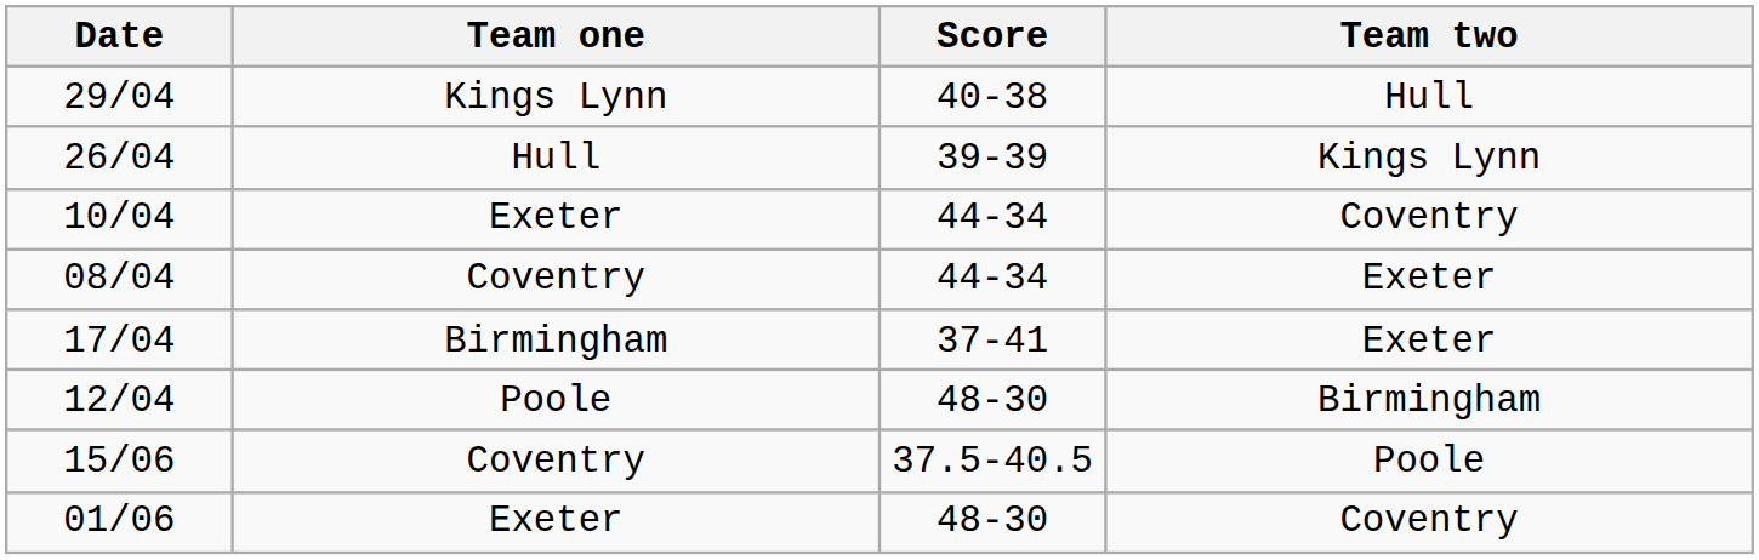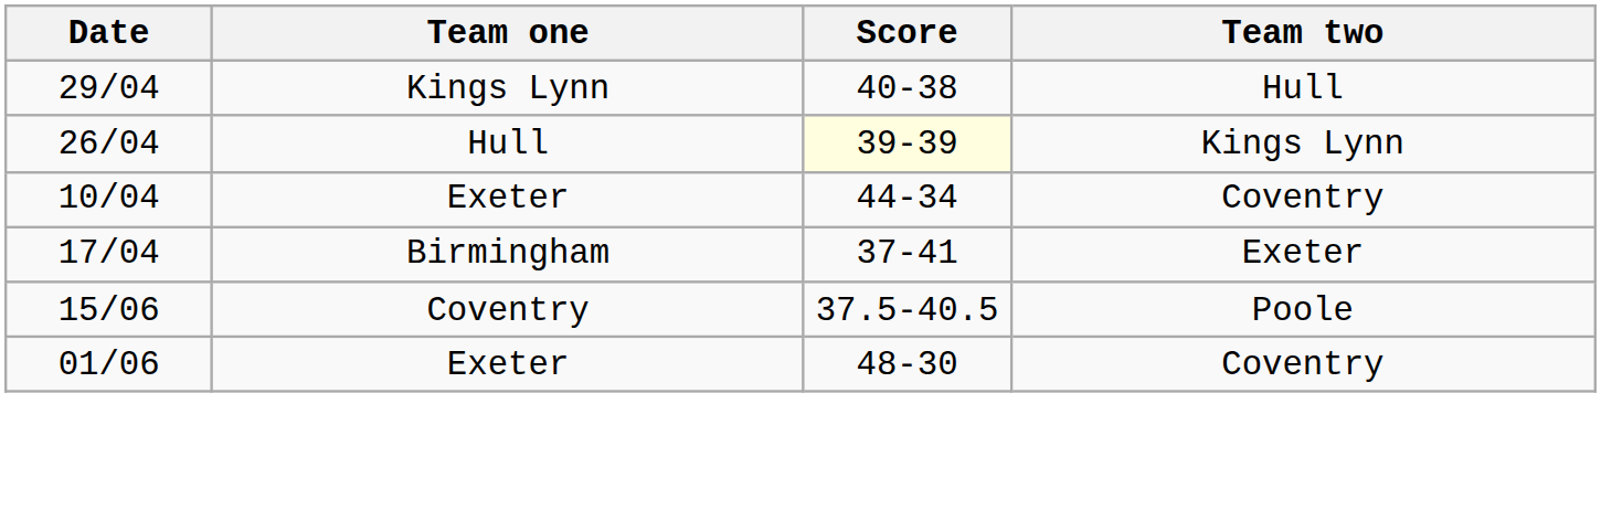 <table class="wikitable" style="text-align: center">
 <tr>
 <th width=80>Date</th>
 <th width=250>Team one</th>
 <th width=80>Score</th>
 <th width=250>Team two</th>
 </tr>
 <tr>
 <td>29/04</td>
 <td>Kings Lynn</td>
 <td>40-38</td>
 <td>Hull</td>
 </tr>
 <tr>
 <td>26/04</td>
 <td>Hull</td>
-<td>39-39</td>
+<td style="background: lightyellow;">39-39</td>
 <td>Kings Lynn</td>
 </tr>
 <tr>
 <td>10/04</td>
 <td>Exeter</td>
 <td>44-34</td>
 <td>Coventry</td>
 </tr>
 <tr>
-<td>08/04</td>
-<td>Coventry</td>
-<td>44-34</td>
-<td>Exeter</td>
-</tr>
-<tr>
 <td>17/04</td>
 <td>Birmingham</td>
 <td>37-41</td>
 <td>Exeter</td>
-</tr>
-<tr>
-<td>12/04</td>
-<td>Poole</td>
-<td>48-30</td>
-<td>Birmingham</td>
 </tr>
 <tr>
 <td>15/06</td>
 <td>Coventry</td>
 <td>37.5-40.5</td>
 <td>Poole</td>
 </tr>
 <tr>
 <td>01/06</td>
 <td>Exeter</td>
 <td>48-30</td>
 <td>Coventry</td>
 </tr>
 </table>
